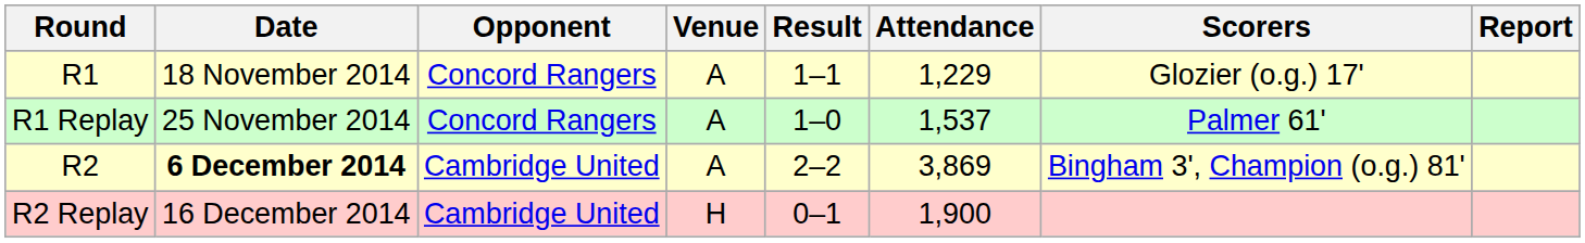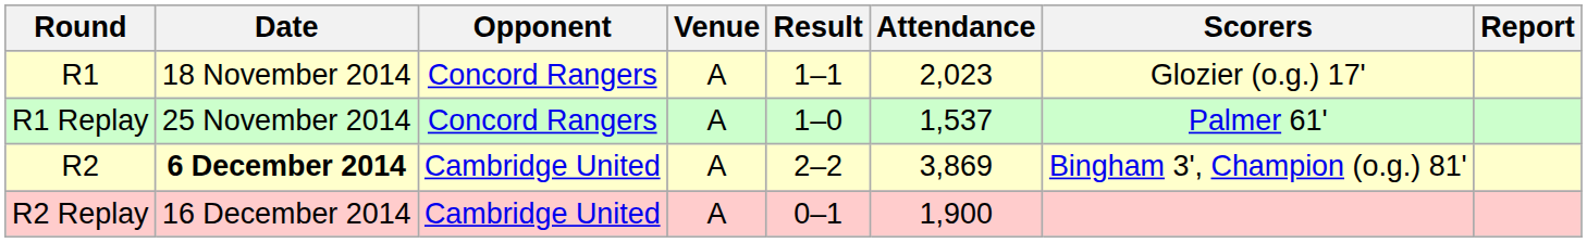 <table class="wikitable" style="font-size:100%; text-align:center">
 <tr>
 <th>Round</th>
 <th>Date</th>
 <th>Opponent</th>
 <th>Venue</th>
 <th>Result</th>
 <th>Attendance</th>
 <th>Scorers</th>
 <th>Report</th>
 </tr>
 <tr style="background: #FFFFCC;">
 <td>R1</td>
 <td>18 November 2014</td>
 <td><a href='#'>Concord Rangers</a></td>
 <td>A</td>
 <td>1–1</td>
-<td>1,229</td>
+<td>2,023</td>
 <td>Glozier (o.g.) 17'</td>
 <td></td>
 </tr>
 <tr style="background: #CCFFCC;">
 <td>R1 Replay</td>
 <td>25 November 2014</td>
 <td><a href='#'>Concord Rangers</a></td>
 <td>A</td>
 <td>1–0</td>
 <td>1,537</td>
 <td><a href='#'>Palmer</a> 61'</td>
 <td></td>
 </tr>
 <tr style="background: #FFFFCC;">
 <td>R2</td>
 <td><strong>6 December 2014</strong></td>
 <td><a href='#'>Cambridge United</a></td>
 <td>A</td>
 <td>2–2</td>
 <td>3,869</td>
 <td><a href='#'>Bingham</a> 3', <a href='#'>Champion</a> (o.g.) 81'</td>
 <td></td>
 </tr>
 <tr style="background: #FFCCCC;">
 <td>R2 Replay</td>
 <td>16 December 2014</td>
 <td><a href='#'>Cambridge United</a></td>
-<td>H</td>
+<td>A</td>
 <td>0–1</td>
 <td>1,900</td>
 <td></td>
 <td></td>
 </tr>
 </table>
